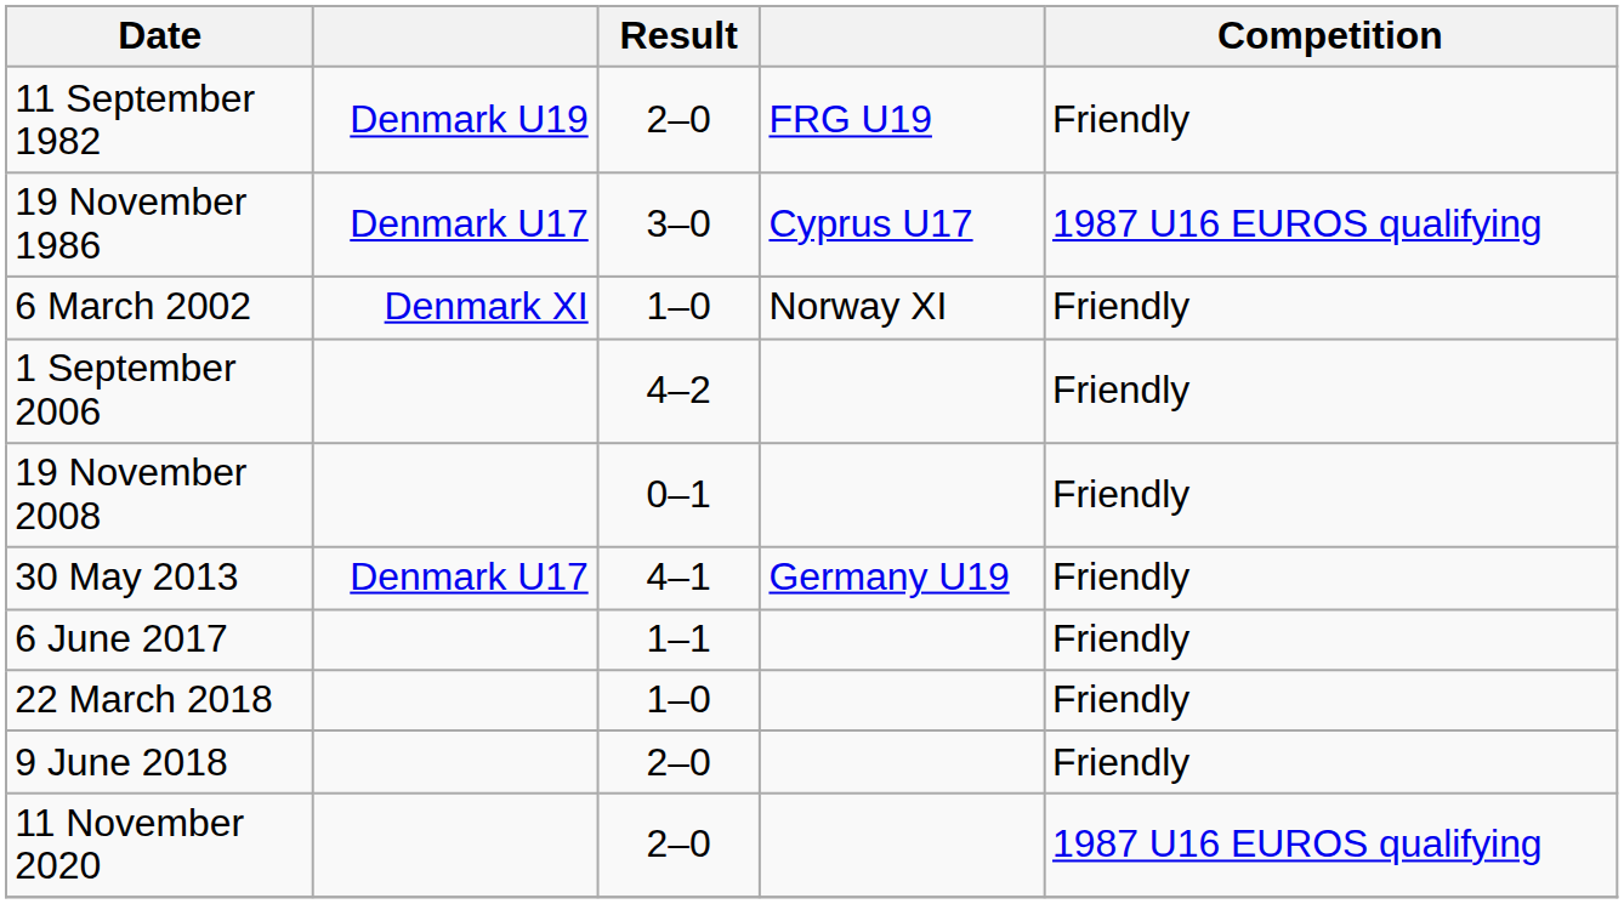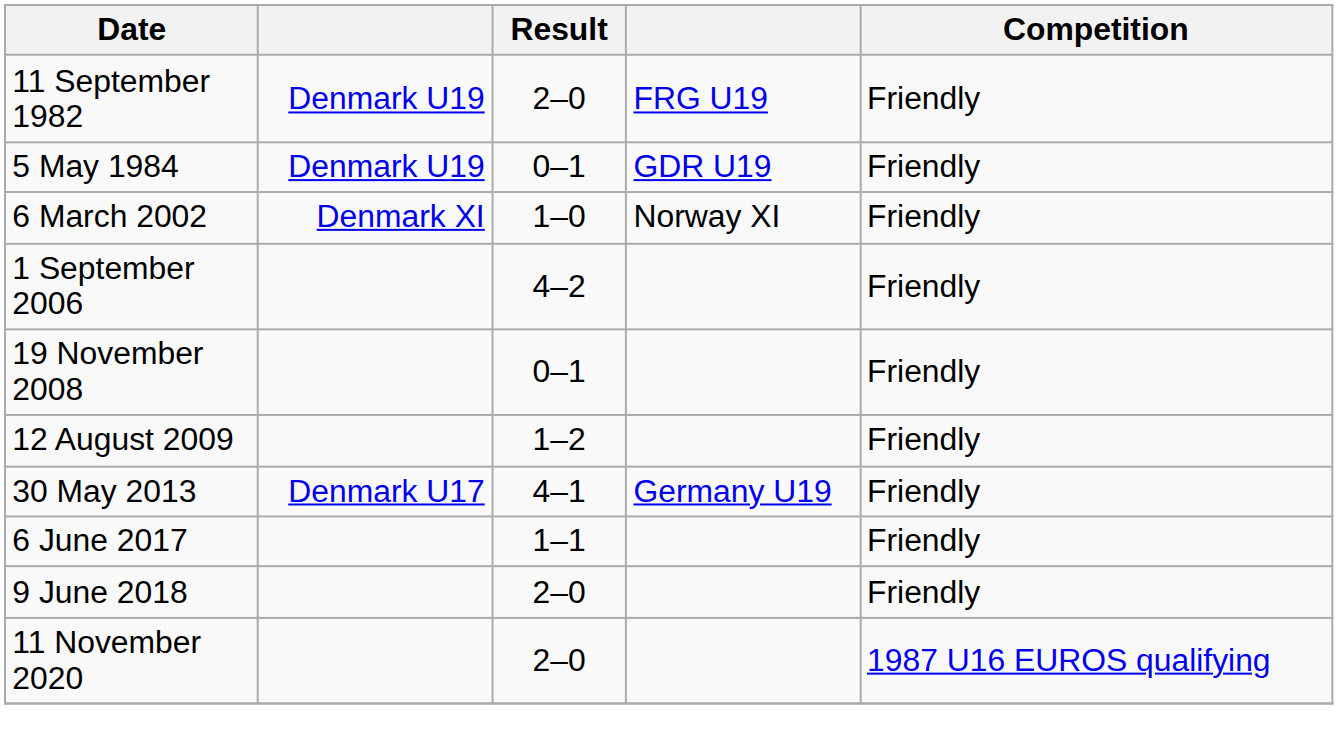 <table class="wikitable">
 <tr>
 <th width=120>Date</th>
 <th width=110></th>
 <th width=60>Result</th>
 <th width=110></th>
 <th width=230>Competition</th>
 </tr>
 <tr>
 <td>11 September 1982</td>
 <td align=right><a href='#'>Denmark U19</a> </td>
 <td align=center>2–0</td>
 <td> <a href='#'>FRG U19</a></td>
 <td>Friendly</td>
 </tr>
 <tr>
-<td>19 November 1986</td>
-<td align=right><a href='#'>Denmark U17</a> </td>
-<td align=center>3–0</td>
-<td> <a href='#'>Cyprus U17</a></td>
-<td><a href='#'>1987 U16 EUROS qualifying</a></td>
+<td>5 May 1984</td>
+<td align=right><a href='#'>Denmark U19</a> </td>
+<td align=center>0–1</td>
+<td> <a href='#'>GDR U19</a></td>
+<td>Friendly</td>
 </tr>
 <tr>
 <td>6 March 2002</td>
 <td align=right><a href='#'>Denmark XI</a> </td>
 <td align=center>1–0</td>
 <td> Norway XI</td>
 <td>Friendly</td>
 </tr>
 <tr>
 <td>1 September 2006</td>
 <td align=right></td>
 <td align=center>4–2</td>
 <td></td>
 <td>Friendly</td>
 </tr>
 <tr>
 <td>19 November 2008</td>
 <td align=right></td>
 <td align=center>0–1</td>
 <td></td>
 <td>Friendly</td>
 </tr>
 <tr>
+<td>12 August 2009</td>
+<td align=right></td>
+<td align=center>1–2</td>
+<td></td>
+<td>Friendly</td>
+</tr>
+<tr>
 <td>30 May 2013</td>
 <td align=right><a href='#'>Denmark U17</a> </td>
 <td align=center>4–1</td>
 <td> <a href='#'>Germany U19</a></td>
 <td>Friendly</td>
 </tr>
 <tr>
 <td>6 June 2017</td>
 <td align=right></td>
 <td align=center>1–1</td>
-<td></td>
-<td>Friendly</td>
-</tr>
-<tr>
-<td>22 March 2018</td>
-<td align=right></td>
-<td align=center>1–0</td>
 <td></td>
 <td>Friendly</td>
 </tr>
 <tr>
 <td>9 June 2018</td>
 <td align=right></td>
 <td align=center>2–0</td>
 <td></td>
 <td>Friendly</td>
 </tr>
 <tr>
 <td>11 November 2020</td>
 <td align=right></td>
 <td align=center>2–0</td>
 <td></td>
 <td><a href='#'>1987 U16 EUROS qualifying</a></td>
 </tr>
 <tr>
 </tr>
 </table>
